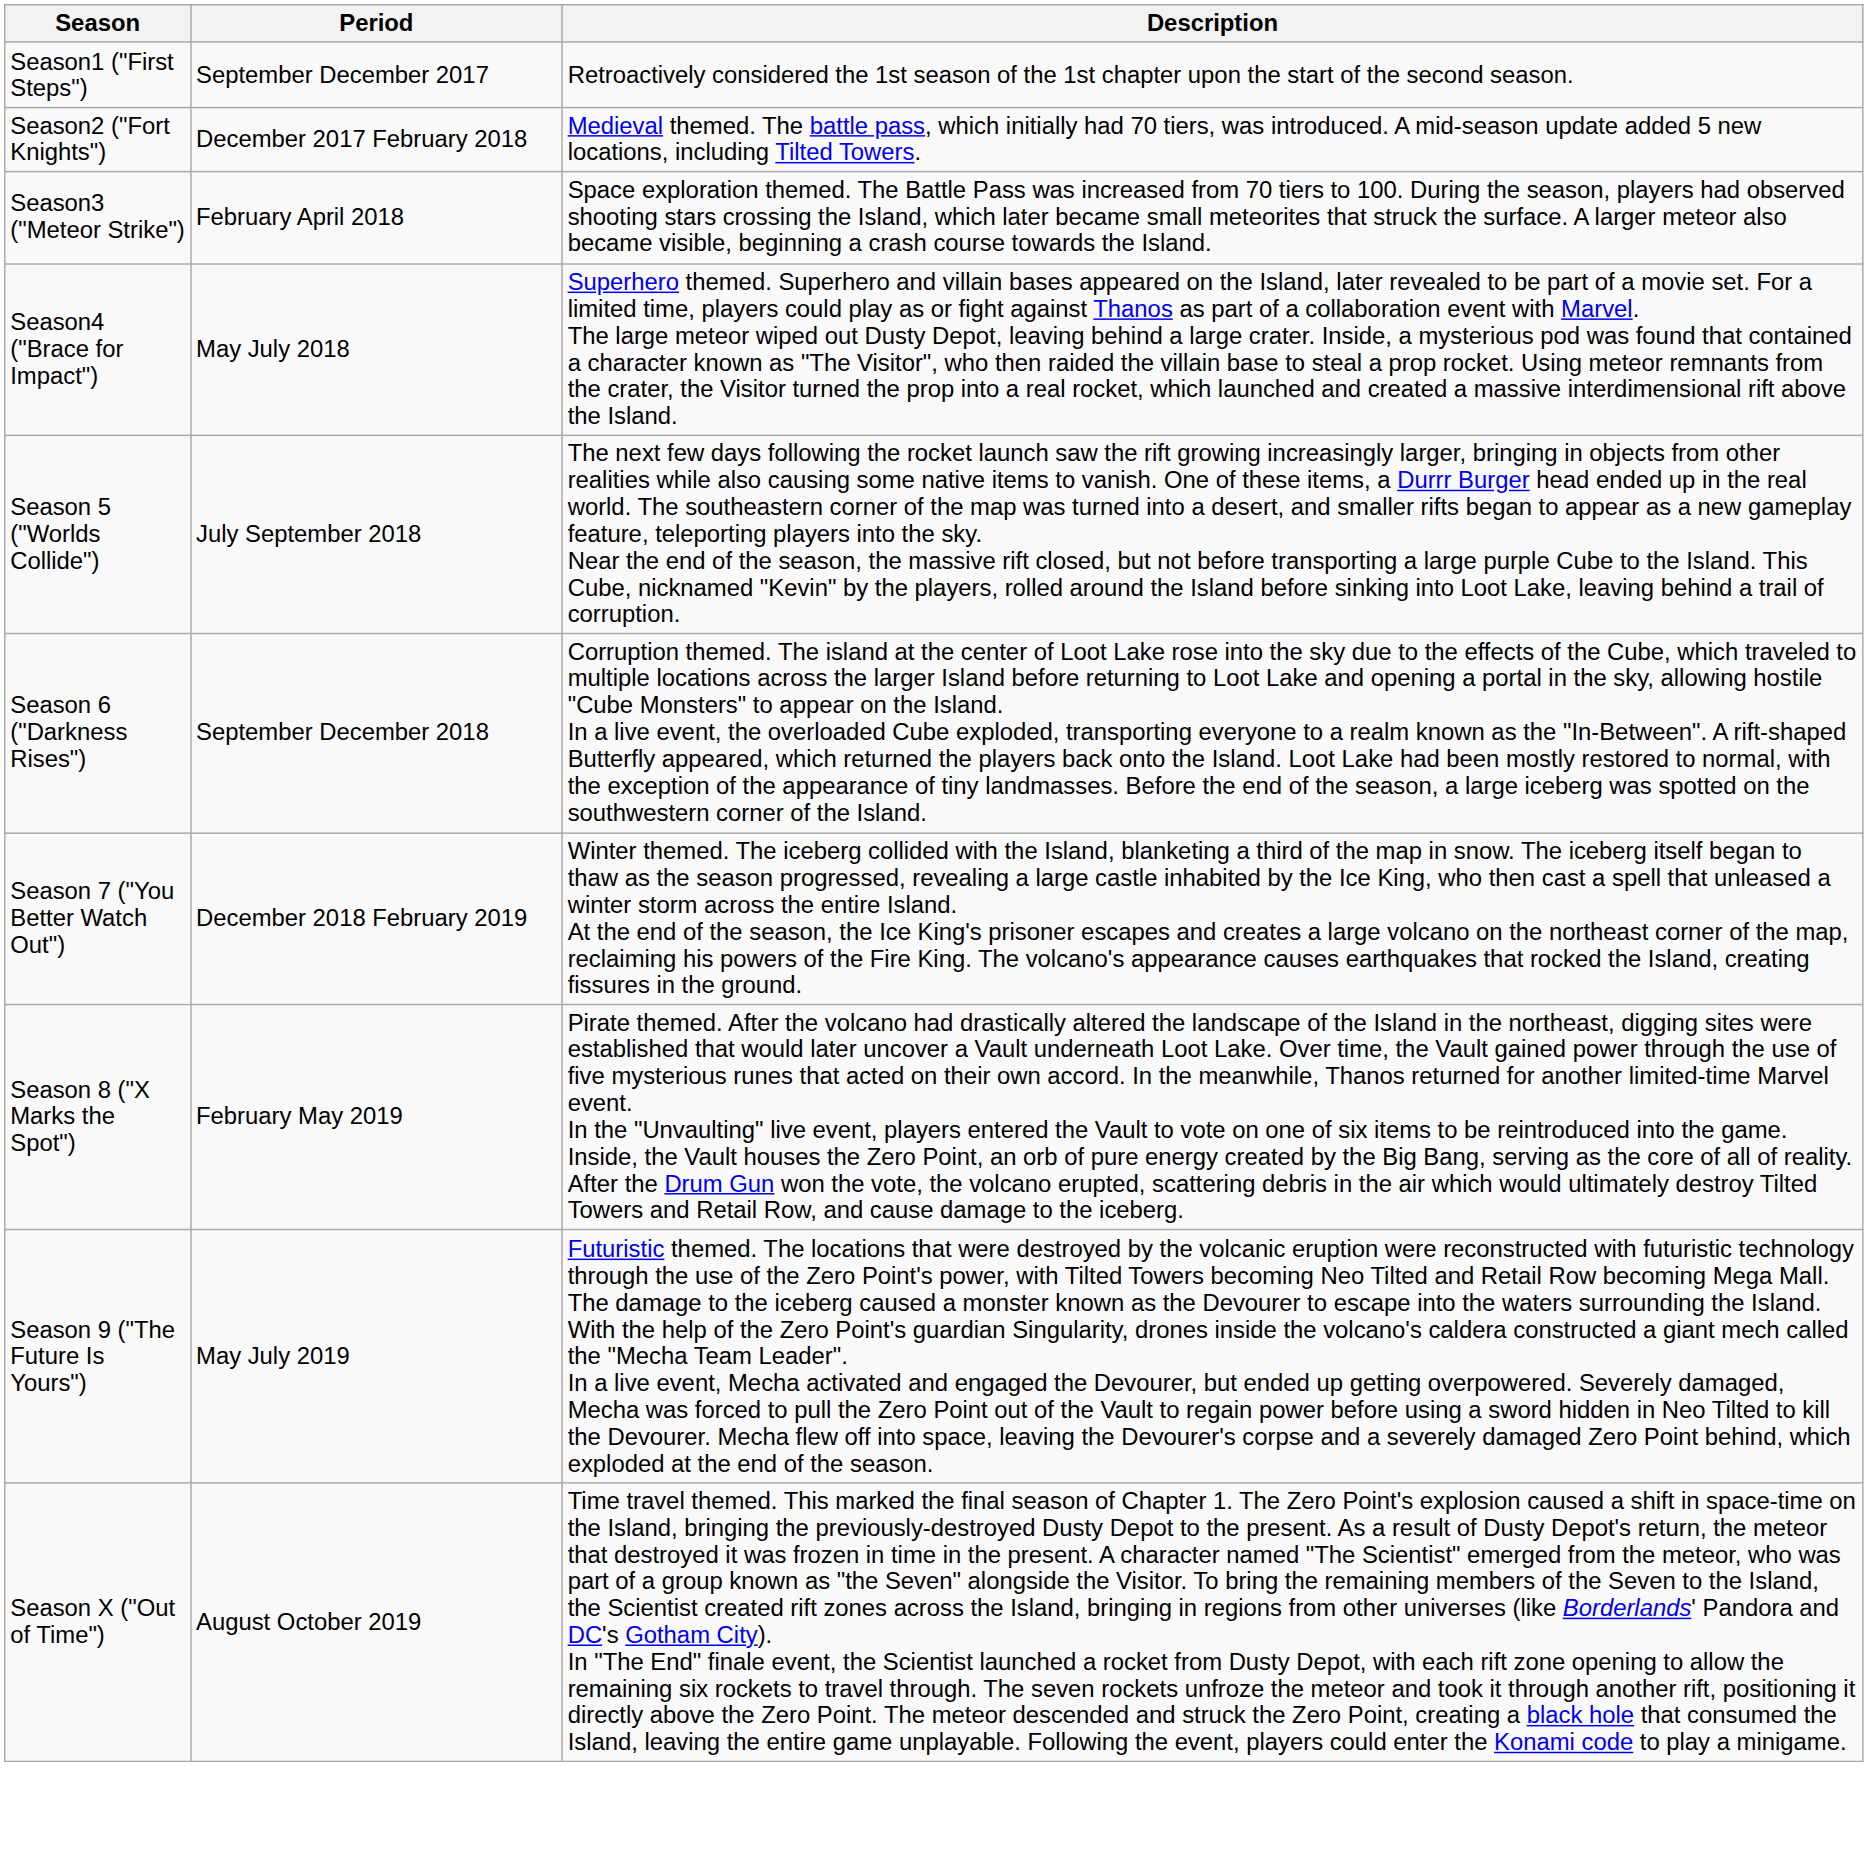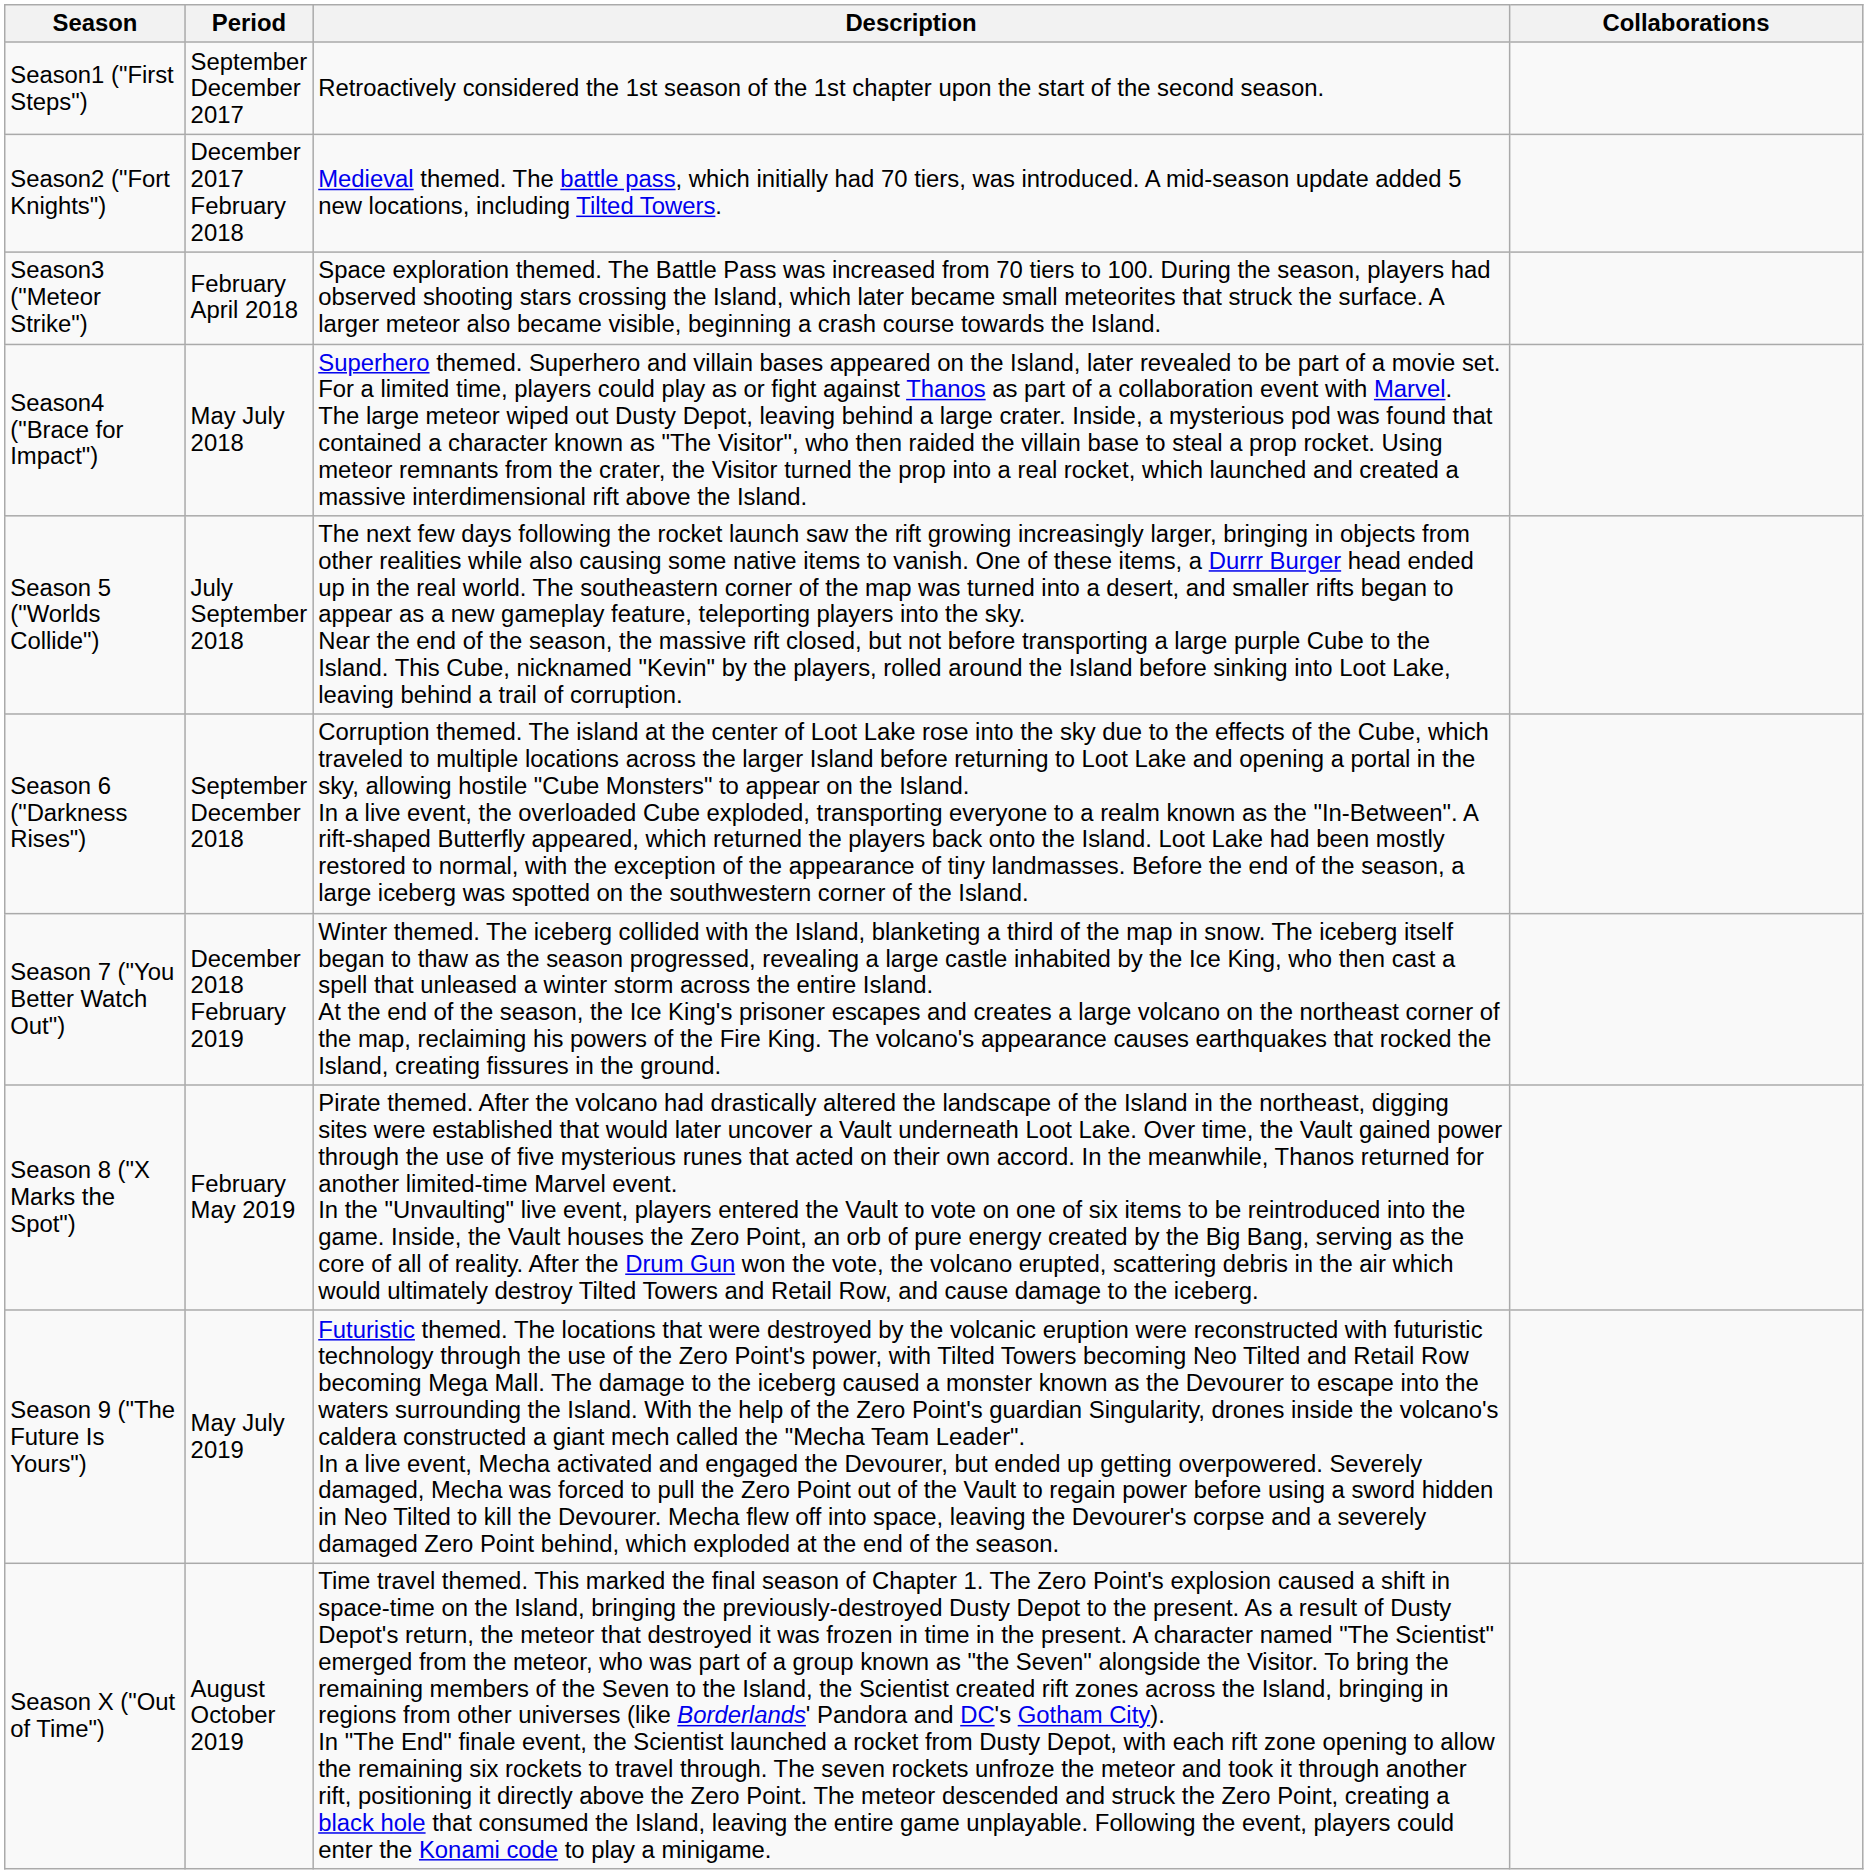 <table class="wikitable">
 <tr>
 <th width=10%>Season</th>
 <th>Period</th>
 <th width=70%>Description</th>
+<th width=30%>Collaborations</th>
 </tr>
 <tr>
 <td>Season1 ("First Steps")</td>
 <td>September  December 2017</td>
 <td>Retroactively considered the 1st season of the 1st chapter upon the start of the second season.</td>
+<td></td>
 </tr>
 <tr>
 <td>Season2 ("Fort Knights")</td>
 <td>December 2017  February 2018</td>
 <td><a href='#'>Medieval</a> themed. The <a href='#'>battle pass</a>, which initially had 70 tiers, was introduced. A mid-season update added 5 new locations, including <a href='#'>Tilted Towers</a>.</td>
+<td></td>
 </tr>
 <tr>
 <td>Season3 ("Meteor Strike")</td>
 <td>February  April 2018</td>
 <td>Space exploration themed. The Battle Pass was increased from 70 tiers to 100. During the season, players had observed shooting stars crossing the Island, which later became small meteorites that struck the surface. A larger meteor also became visible, beginning a crash course towards the Island.</td>
+<td></td>
 </tr>
 <tr>
 <td>Season4 ("Brace for Impact")</td>
 <td>May  July 2018</td>
 <td><a href='#'>Superhero</a> themed. Superhero and villain bases appeared on the Island, later revealed to be part of a movie set. For a limited time, players could play as or fight against <a href='#'>Thanos</a> as part of a collaboration event with <a href='#'>Marvel</a>.<br>The large meteor wiped out Dusty Depot, leaving behind a large crater. Inside, a mysterious pod was found that contained a character known as "The Visitor", who then raided the villain base to steal a prop rocket. Using meteor remnants from the crater, the Visitor turned the prop into a real rocket, which launched and created a massive interdimensional rift above the Island.</td>
+<td></td>
 </tr>
 <tr>
 <td>Season 5 ("Worlds Collide")</td>
 <td>July  September 2018</td>
 <td>The next few days following the rocket launch saw the rift growing increasingly larger, bringing in objects from other realities while also causing some native items to vanish. One of these items, a <a href='#'>Durrr Burger</a> head ended up in the real world. The southeastern corner of the map was turned into a desert, and smaller rifts began to appear as a new gameplay feature, teleporting players into the sky.<br>Near the end of the season, the massive rift closed, but not before transporting a large purple Cube to the Island. This Cube, nicknamed "Kevin" by the players, rolled around the Island before sinking into Loot Lake, leaving behind a trail of corruption.</td>
+<td></td>
 </tr>
 <tr>
 <td>Season 6 ("Darkness Rises")</td>
 <td>September  December 2018</td>
 <td>Corruption themed. The island at the center of Loot Lake rose into the sky due to the effects of the Cube, which traveled to multiple locations across the larger Island before returning to Loot Lake and opening a portal in the sky, allowing hostile "Cube Monsters" to appear on the Island.<br>In a live event, the overloaded Cube exploded, transporting everyone to a realm known as the "In-Between". A rift-shaped Butterfly appeared, which returned the players back onto the Island. Loot Lake had been mostly restored to normal, with the exception of the appearance of tiny landmasses. Before the end of the season, a large iceberg was spotted on the southwestern corner of the Island.</td>
+<td></td>
 </tr>
 <tr>
 <td>Season 7 ("You Better Watch Out")</td>
 <td>December 2018  February 2019</td>
 <td>Winter themed. The iceberg collided with the Island, blanketing a third of the map in snow. The iceberg itself began to thaw as the season progressed, revealing a large castle inhabited by the Ice King, who then cast a spell that unleased a winter storm across the entire Island.<br>At the end of the season, the Ice King's prisoner escapes and creates a large volcano on the northeast corner of the map, reclaiming his powers of the Fire King. The volcano's appearance causes earthquakes that rocked the Island, creating fissures in the ground.</td>
+<td></td>
 </tr>
 <tr>
 <td>Season 8 ("X Marks the Spot")</td>
 <td>February  May 2019</td>
 <td>Pirate themed. After the volcano had drastically altered the landscape of the Island in the northeast, digging sites were established that would later uncover a Vault underneath Loot Lake. Over time, the Vault gained power through the use of five mysterious runes that acted on their own accord. In the meanwhile, Thanos returned for another limited-time Marvel event.<br>In the "Unvaulting" live event, players entered the Vault to vote on one of six items to be reintroduced into the game. Inside, the Vault houses the Zero Point, an orb of pure energy created by the Big Bang, serving as the core of all of reality. After the <a href='#'>Drum Gun</a> won the vote, the volcano erupted, scattering debris in the air which would ultimately destroy Tilted Towers and Retail Row, and cause damage to the iceberg.</td>
+<td></td>
 </tr>
 <tr>
 <td>Season 9 ("The Future Is Yours")</td>
 <td>May  July 2019</td>
 <td><a href='#'>Futuristic</a> themed. The locations that were destroyed by the volcanic eruption were reconstructed with futuristic technology through the use of the Zero Point's power, with Tilted Towers becoming Neo Tilted and Retail Row becoming Mega Mall. The damage to the iceberg caused a monster known as the Devourer to escape into the waters surrounding the Island. With the help of the Zero Point's guardian Singularity, drones inside the volcano's caldera constructed a giant mech called the "Mecha Team Leader".<br>In a live event, Mecha activated and engaged the Devourer, but ended up getting overpowered. Severely damaged, Mecha was forced to pull the Zero Point out of the Vault to regain power before using a sword hidden in Neo Tilted to kill the Devourer. Mecha flew off into space, leaving the Devourer's corpse and a severely damaged Zero Point behind, which exploded at the end of the season.</td>
+<td></td>
 </tr>
 <tr>
 <td>Season X ("Out of Time")</td>
 <td>August  October 2019</td>
 <td>Time travel themed. This marked the final season of Chapter 1. The Zero Point's explosion caused a shift in space-time on the Island, bringing the previously-destroyed Dusty Depot to the present. As a result of Dusty Depot's return, the meteor that destroyed it was frozen in time in the present. A character named "The Scientist" emerged from the meteor, who was part of a group known as "the Seven" alongside the Visitor. To bring the remaining members of the Seven to the Island, the Scientist created rift zones across the Island, bringing in regions from other universes (like <a href='#'><em>Borderlands</em></a>' Pandora and <a href='#'>DC</a>'s <a href='#'>Gotham City</a>).<br>In "The End" finale event, the Scientist launched a rocket from Dusty Depot, with each rift zone opening to allow the remaining six rockets to travel through. The seven rockets unfroze the meteor and took it through another rift, positioning it directly above the Zero Point. The meteor descended and struck the Zero Point, creating a <a href='#'>black hole</a> that consumed the Island, leaving the entire game unplayable. Following the event, players could enter the <a href='#'>Konami code</a> to play a minigame.</td>
+<td></td>
 </tr>
 </table>
